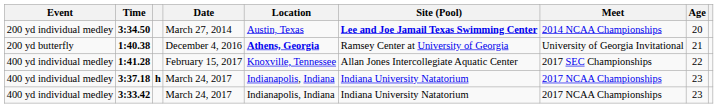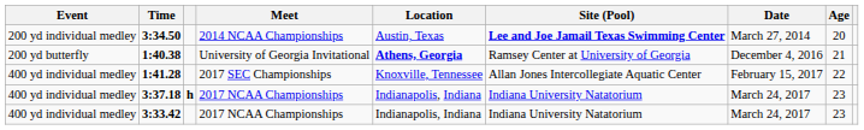 <table class="wikitable sortable">
 <tr>
 <th>Event</th>
 <th>Time</th>
 <th></th>
-<th>Date</th>
+<th>Meet</th>
 <th>Location</th>
 <th>Site (Pool)</th>
-<th>Meet</th>
+<th>Date</th>
 <th>Age</th>
 <th></th>
 </tr>
 <tr>
 <td>200 yd individual medley</td>
 <td style="text-align:center;"><strong>3:34.50</strong></td>
 <td></td>
-<td>March 27, 2014</td>
+<td><a href='#'>2014 NCAA Championships</a></td>
 <td><a href='#'>Austin, Texas</a></td>
 <td><strong><a href='#'>Lee and Joe Jamail Texas Swimming Center</a></strong></td>
-<td><a href='#'>2014 NCAA Championships</a></td>
+<td>March 27, 2014</td>
 <td style="text-align:center;">20</td>
 <td style="text-align:center;"></td>
 </tr>
 <tr>
 <td>200 yd butterfly</td>
 <td style="text-align:center;"><strong>1:40.38</strong></td>
 <td></td>
-<td>December 4, 2016</td>
+<td>University of Georgia Invitational</td>
 <td><strong><a href='#'>Athens, Georgia</a></strong></td>
 <td>Ramsey Center at <a href='#'>University of Georgia</a></td>
-<td>University of Georgia Invitational</td>
+<td>December 4, 2016</td>
 <td style="text-align:center;">21</td>
 <td style="text-align:center;"></td>
 </tr>
 <tr>
 <td>400 yd individual medley</td>
 <td style="text-align:center;"><strong>1:41.28</strong></td>
 <td></td>
-<td>February 15, 2017</td>
+<td>2017 <a href='#'>SEC</a> Championships</td>
 <td><a href='#'>Knoxville, Tennessee</a></td>
 <td>Allan Jones Intercollegiate Aquatic Center</td>
-<td>2017 <a href='#'>SEC</a> Championships</td>
+<td>February 15, 2017</td>
 <td style="text-align:center;">22</td>
 <td style="text-align:center;"></td>
 </tr>
 <tr>
 <td>400 yd individual medley</td>
 <td style="text-align:center;"><strong>3:37.18</strong></td>
 <td><strong>h</strong></td>
-<td>March 24, 2017</td>
+<td><a href='#'>2017 NCAA Championships</a></td>
 <td><a href='#'>Indianapolis</a>, <a href='#'>Indiana</a></td>
 <td><a href='#'>Indiana University Natatorium</a></td>
-<td><a href='#'>2017 NCAA Championships</a></td>
+<td>March 24, 2017</td>
 <td style="text-align:center;">23</td>
 <td style="text-align:center;"></td>
 </tr>
 <tr>
 <td>400 yd individual medley</td>
 <td style="text-align:center;"><strong>3:33.42</strong></td>
 <td></td>
-<td>March 24, 2017</td>
+<td>2017 NCAA Championships</td>
 <td>Indianapolis, Indiana</td>
 <td>Indiana University Natatorium</td>
-<td>2017 NCAA Championships</td>
+<td>March 24, 2017</td>
 <td style="text-align:center;">23</td>
 <td style="text-align:center;"></td>
 </tr>
 </table>
